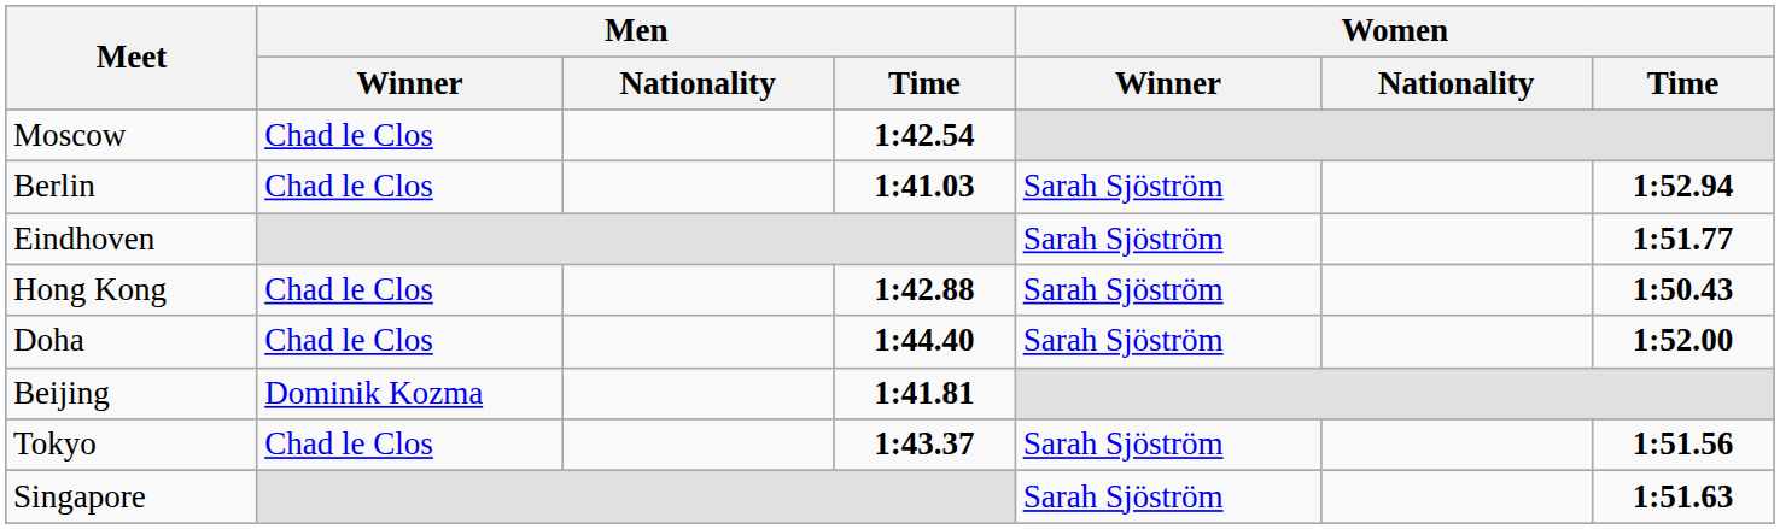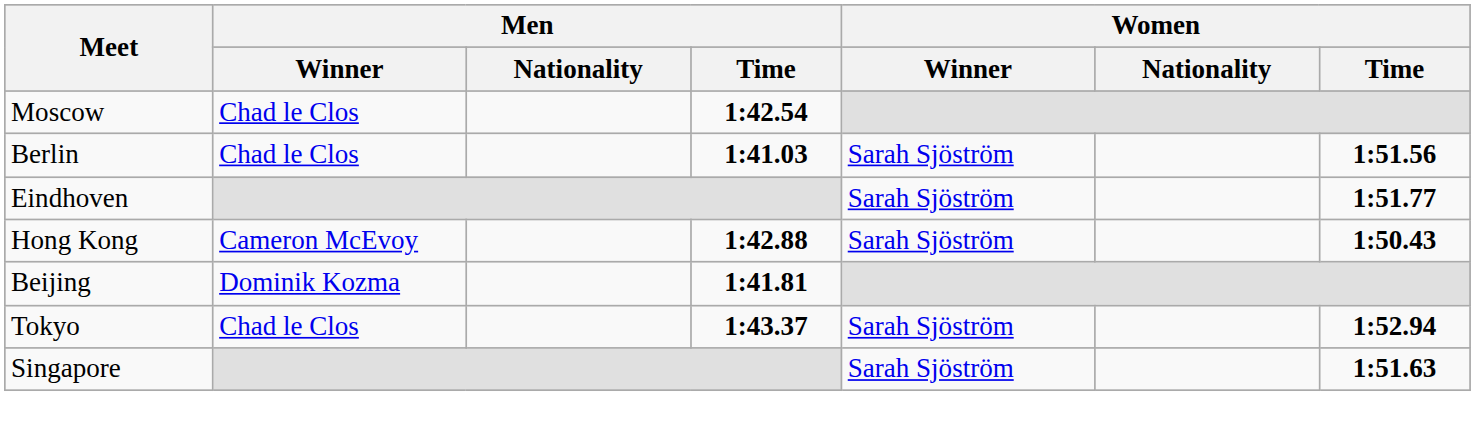 <table class="wikitable">
 <tr>
 <th width=120 rowspan="2">Meet</th>
 <th colspan="3">Men</th>
 <th colspan="3">Women</th>
 </tr>
 <tr>
 <th width=150>Winner</th>
 <th width=130>Nationality</th>
 <th width=85>Time</th>
 <th width=150>Winner</th>
 <th width=130>Nationality</th>
 <th width=85>Time</th>
 </tr>
 <tr>
 <td>Moscow</td>
 <td><a href='#'>Chad le Clos</a></td>
 <td></td>
 <td align=center><strong>1:42.54</strong></td>
 <td colspan=3 bgcolor=e0e0e0></td>
 </tr>
 <tr>
 <td>Berlin</td>
 <td><a href='#'>Chad le Clos</a></td>
 <td></td>
 <td align=center><strong>1:41.03</strong></td>
 <td><a href='#'>Sarah Sjöström</a></td>
 <td></td>
-<td align=center><strong>1:52.94</strong></td>
+<td align=center><strong>1:51.56</strong></td>
 </tr>
 <tr>
 <td>Eindhoven</td>
 <td colspan=3 bgcolor=e0e0e0></td>
 <td><a href='#'>Sarah Sjöström</a></td>
 <td></td>
 <td align=center><strong>1:51.77</strong></td>
 </tr>
 <tr>
 <td>Hong Kong</td>
-<td><a href='#'>Chad le Clos</a></td>
+<td><a href='#'>Cameron McEvoy</a></td>
 <td></td>
 <td align=center><strong>1:42.88</strong></td>
 <td><a href='#'>Sarah Sjöström</a></td>
 <td></td>
 <td align=center><strong>1:50.43</strong> </td>
-</tr>
-<tr>
-<td>Doha</td>
-<td><a href='#'>Chad le Clos</a></td>
-<td></td>
-<td align=center><strong>1:44.40</strong></td>
-<td><a href='#'>Sarah Sjöström</a></td>
-<td></td>
-<td align=center><strong>1:52.00</strong></td>
 </tr>
 <tr>
 <td>Beijing</td>
 <td><a href='#'>Dominik Kozma</a></td>
 <td></td>
 <td align=center><strong>1:41.81</strong></td>
 <td colspan=3 bgcolor=e0e0e0></td>
 </tr>
 <tr>
 <td>Tokyo</td>
 <td><a href='#'>Chad le Clos</a></td>
 <td></td>
 <td align=center><strong>1:43.37</strong></td>
 <td><a href='#'>Sarah Sjöström</a></td>
 <td></td>
-<td align=center><strong>1:51.56</strong></td>
+<td align=center><strong>1:52.94</strong></td>
 </tr>
 <tr>
 <td>Singapore</td>
 <td colspan=3 bgcolor=e0e0e0></td>
 <td><a href='#'>Sarah Sjöström</a></td>
 <td></td>
 <td align=center><strong>1:51.63</strong></td>
 </tr>
 </table>
